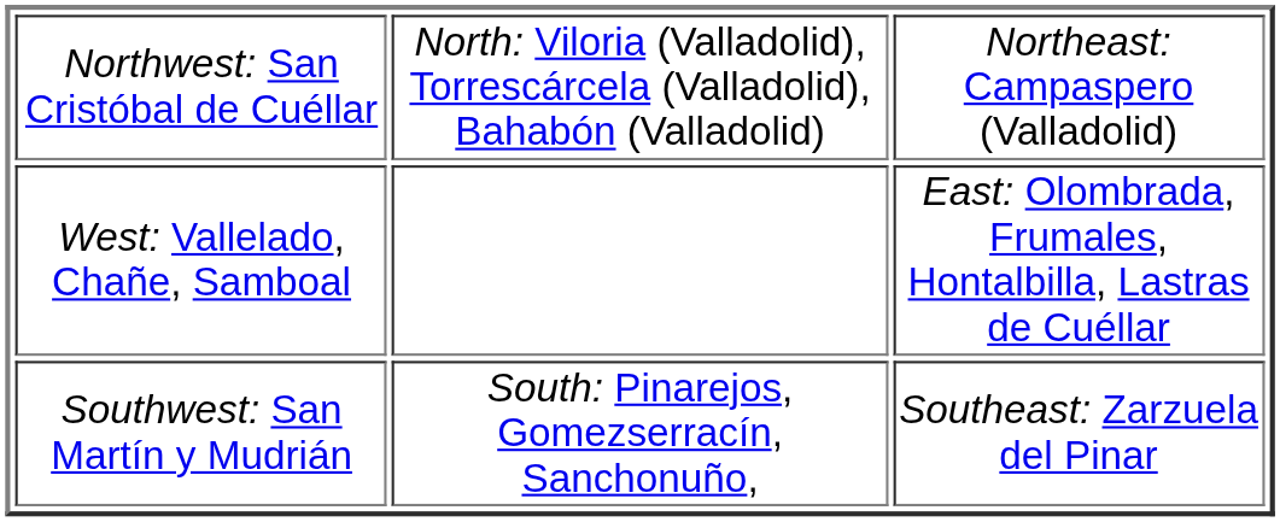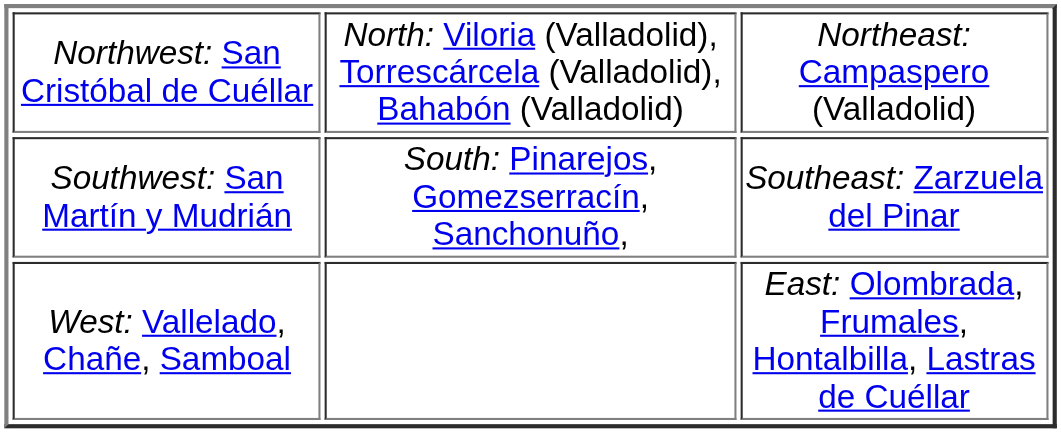 <table width="40%" border="2" align="center">
 <tr>
 <td width="30%" align="center"><em>Northwest:</em> <a href='#'>San Cristóbal de Cuéllar</a></td>
 <td width="40%" align="center"><em>North:</em> <a href='#'>Viloria</a> (Valladolid), <a href='#'>Torrescárcela</a> (Valladolid), <a href='#'>Bahabón</a> (Valladolid)</td>
 <td width="30%" align="center"><em>Northeast:</em> <a href='#'>Campaspero</a> (Valladolid)</td>
 </tr>
 <tr>
+<td width="30%" align="center"><em>Southwest:</em> <a href='#'>San Martín y Mudrián</a></td>
+<td width="40%" align="center"><em>South:</em> <a href='#'>Pinarejos</a>, <a href='#'>Gomezserracín</a>, <a href='#'>Sanchonuño</a>,</td>
+<td width="10%" align="center"><em>Southeast:</em> <a href='#'>Zarzuela del Pinar</a></td>
+</tr>
+<tr>
 <td width="30%" align="center"><em>West:</em> <a href='#'>Vallelado</a>, <a href='#'>Chañe</a>, <a href='#'>Samboal</a></td>
 <td width="40%" align="center"></td>
 <td width="30%" align="center"><em>East:</em> <a href='#'>Olombrada</a>, <a href='#'>Frumales</a>, <a href='#'>Hontalbilla</a>, <a href='#'>Lastras de Cuéllar</a></td>
 </tr>
-<tr>
-<td width="30%" align="center"><em>Southwest:</em> <a href='#'>San Martín y Mudrián</a></td>
-<td width="40%" align="center"><em>South:</em> <a href='#'>Pinarejos</a>, <a href='#'>Gomezserracín</a>, <a href='#'>Sanchonuño</a>,</td>
-<td width="10%" align="center"><em>Southeast:</em> <a href='#'>Zarzuela del Pinar</a></td>
-</tr>
 </table>
